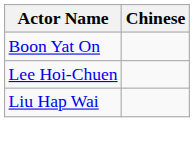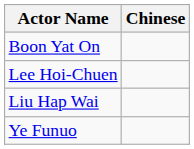 <table class="wikitable">
 <tr>
 <th>Actor Name</th>
 <th>Chinese</th>
 </tr>
 <tr>
 <td><a href='#'>Boon Yat On</a></td>
 <td></td>
 </tr>
 <tr>
 <td><a href='#'>Lee Hoi-Chuen</a></td>
 <td></td>
 </tr>
 <tr>
 <td><a href='#'>Liu Hap Wai</a></td>
 <td></td>
 </tr>
+<tr>
+<td><a href='#'>Ye Funuo</a></td>
+<td></td>
+</tr>
 </table>
